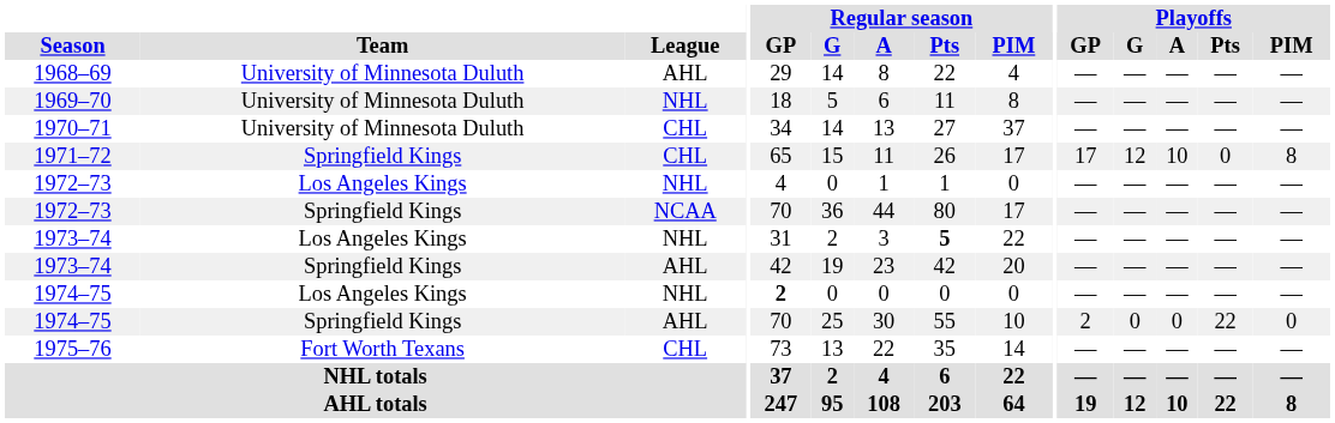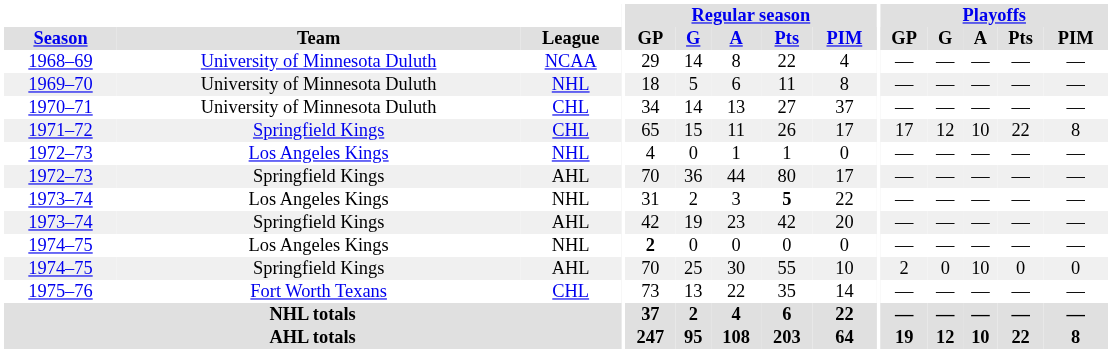 <table border="0" cellpadding="1" cellspacing="0" style="text-align:center; width:60em">
 <tr bgcolor="#e0e0e0">
 <th colspan="3" bgcolor="#ffffff"></th>
 <th rowspan="99" bgcolor="#ffffff"></th>
 <th colspan="5"><a href='#'>Regular season</a></th>
 <th rowspan="99" bgcolor="#ffffff"></th>
 <th colspan="5"><a href='#'>Playoffs</a></th>
 </tr>
 <tr bgcolor="#e0e0e0">
 <th><a href='#'>Season</a></th>
 <th>Team</th>
 <th>League</th>
 <th>GP</th>
 <th><a href='#'>G</a></th>
 <th><a href='#'>A</a></th>
 <th><a href='#'>Pts</a></th>
 <th><a href='#'>PIM</a></th>
 <th>GP</th>
 <th>G</th>
 <th>A</th>
 <th>Pts</th>
 <th>PIM</th>
 </tr>
 <tr>
 <td><a href='#'>1968–69</a></td>
 <td><a href='#'>University of Minnesota Duluth</a></td>
-<td>AHL</td>
+<td><a href='#'>NCAA</a></td>
 <td>29</td>
 <td>14</td>
 <td>8</td>
 <td>22</td>
 <td>4</td>
 <td>—</td>
 <td>—</td>
 <td>—</td>
 <td>—</td>
 <td>—</td>
 </tr>
 <tr bgcolor="#f0f0f0">
 <td><a href='#'>1969–70</a></td>
 <td>University of Minnesota Duluth</td>
 <td><a href='#'>NHL</a></td>
 <td>18</td>
 <td>5</td>
 <td>6</td>
 <td>11</td>
 <td>8</td>
 <td>—</td>
 <td>—</td>
 <td>—</td>
 <td>—</td>
 <td>—</td>
 </tr>
 <tr>
 <td><a href='#'>1970–71</a></td>
 <td>University of Minnesota Duluth</td>
 <td><a href='#'>CHL</a></td>
 <td>34</td>
 <td>14</td>
 <td>13</td>
 <td>27</td>
 <td>37</td>
 <td>—</td>
 <td>—</td>
 <td>—</td>
 <td>—</td>
 <td>—</td>
 </tr>
 <tr bgcolor="#f0f0f0">
 <td><a href='#'>1971–72</a></td>
 <td><a href='#'>Springfield Kings</a></td>
 <td><a href='#'>CHL</a></td>
 <td>65</td>
 <td>15</td>
 <td>11</td>
 <td>26</td>
 <td>17</td>
 <td>17</td>
 <td>12</td>
 <td>10</td>
-<td>0</td>
+<td>22</td>
 <td>8</td>
 </tr>
 <tr>
 <td><a href='#'>1972–73</a></td>
 <td><a href='#'>Los Angeles Kings</a></td>
 <td><a href='#'>NHL</a></td>
 <td>4</td>
 <td>0</td>
 <td>1</td>
 <td>1</td>
 <td>0</td>
 <td>—</td>
 <td>—</td>
 <td>—</td>
 <td>—</td>
 <td>—</td>
 </tr>
 <tr bgcolor="#f0f0f0">
 <td><a href='#'>1972–73</a></td>
 <td>Springfield Kings</td>
-<td><a href='#'>NCAA</a></td>
+<td>AHL</td>
 <td>70</td>
 <td>36</td>
 <td>44</td>
 <td>80</td>
 <td>17</td>
 <td>—</td>
 <td>—</td>
 <td>—</td>
 <td>—</td>
 <td>—</td>
 </tr>
 <tr>
 <td><a href='#'>1973–74</a></td>
 <td>Los Angeles Kings</td>
 <td>NHL</td>
 <td>31</td>
 <td>2</td>
 <td>3</td>
 <td><strong>5</strong></td>
 <td>22</td>
 <td>—</td>
 <td>—</td>
 <td>—</td>
 <td>—</td>
 <td>—</td>
 </tr>
 <tr bgcolor="#f0f0f0">
 <td><a href='#'>1973–74</a></td>
 <td>Springfield Kings</td>
 <td>AHL</td>
 <td>42</td>
 <td>19</td>
 <td>23</td>
 <td>42</td>
 <td>20</td>
 <td>—</td>
 <td>—</td>
 <td>—</td>
 <td>—</td>
 <td>—</td>
 </tr>
 <tr>
 <td><a href='#'>1974–75</a></td>
 <td>Los Angeles Kings</td>
 <td>NHL</td>
 <td><strong>2</strong></td>
 <td>0</td>
 <td>0</td>
 <td>0</td>
 <td>0</td>
 <td>—</td>
 <td>—</td>
 <td>—</td>
 <td>—</td>
 <td>—</td>
 </tr>
 <tr bgcolor="#f0f0f0">
 <td><a href='#'>1974–75</a></td>
 <td>Springfield Kings</td>
 <td>AHL</td>
 <td>70</td>
 <td>25</td>
 <td>30</td>
 <td>55</td>
 <td>10</td>
 <td>2</td>
 <td>0</td>
+<td>10</td>
 <td>0</td>
-<td>22</td>
 <td>0</td>
 </tr>
 <tr>
 <td><a href='#'>1975–76</a></td>
 <td><a href='#'>Fort Worth Texans</a></td>
 <td><a href='#'>CHL</a></td>
 <td>73</td>
 <td>13</td>
 <td>22</td>
 <td>35</td>
 <td>14</td>
 <td>—</td>
 <td>—</td>
 <td>—</td>
 <td>—</td>
 <td>—</td>
 </tr>
 <tr>
 </tr>
 <tr ALIGN="center" bgcolor="#e0e0e0">
 <th colspan="3">NHL totals</th>
 <th ALIGN="center">37</th>
 <th ALIGN="center">2</th>
 <th ALIGN="center">4</th>
 <th ALIGN="center">6</th>
 <th ALIGN="center">22</th>
 <th ALIGN="center">—</th>
 <th ALIGN="center">—</th>
 <th ALIGN="center">—</th>
 <th ALIGN="center">—</th>
 <th ALIGN="center">—</th>
 </tr>
 <tr>
 </tr>
 <tr ALIGN="center" bgcolor="#e0e0e0">
 <th colspan="3">AHL totals</th>
 <th ALIGN="center">247</th>
 <th ALIGN="center">95</th>
 <th ALIGN="center">108</th>
 <th ALIGN="center">203</th>
 <th ALIGN="center">64</th>
 <th ALIGN="center">19</th>
 <th ALIGN="center">12</th>
 <th ALIGN="center">10</th>
 <th ALIGN="center">22</th>
 <th ALIGN="center">8</th>
 </tr>
 </table>
